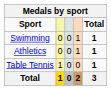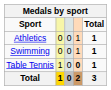 <table class="wikitable" style=font-size:85%>
 <tr style="background:#efefef;">
 <th colspan=5><strong>Medals by sport</strong></th>
 </tr>
 <tr align=center>
 <td><strong>Sport</strong></td>
 <td bgcolor=#f7f6a8></td>
 <td bgcolor=#dce5e5></td>
 <td bgcolor=#ffdab9></td>
 <td><strong>Total</strong></td>
 </tr>
 <tr align=center>
-<td><a href='#'>Swimming</a></td>
+<td><a href='#'>Athletics</a></td>
 <td style="background:#F7F6A8;">0</td>
 <td style="background:#DCE5E5;">0</td>
 <td style="background:#FFDAB9;">1</td>
 <td><strong>1</strong></td>
 </tr>
 <tr align=center>
-<td><a href='#'>Athletics</a></td>
+<td><a href='#'>Swimming</a></td>
 <td style="background:#F7F6A8;">0</td>
 <td style="background:#DCE5E5;">0</td>
 <td style="background:#FFDAB9;">1</td>
 <td><strong>1</strong></td>
 </tr>
 <tr align=center>
 <td><a href='#'>Table Tennis</a></td>
 <td style="background:#F7F6A8;">1</td>
 <td style="background:#DCE5E5;">0</td>
-<td style="background:#FFDAB9;">0</td>
+<td style="background:#FFDAB9;"><strong>0</strong></td>
 <td><strong>1</strong></td>
 </tr>
 <tr align=center>
 <th><strong>Total</strong></th>
 <th style="background:gold;"><strong>1</strong></th>
 <th style="background:silver;"><strong>0</strong></th>
 <th style="background:#c96;"><strong>2</strong></th>
 <th><strong>3</strong></th>
 </tr>
 </table>
